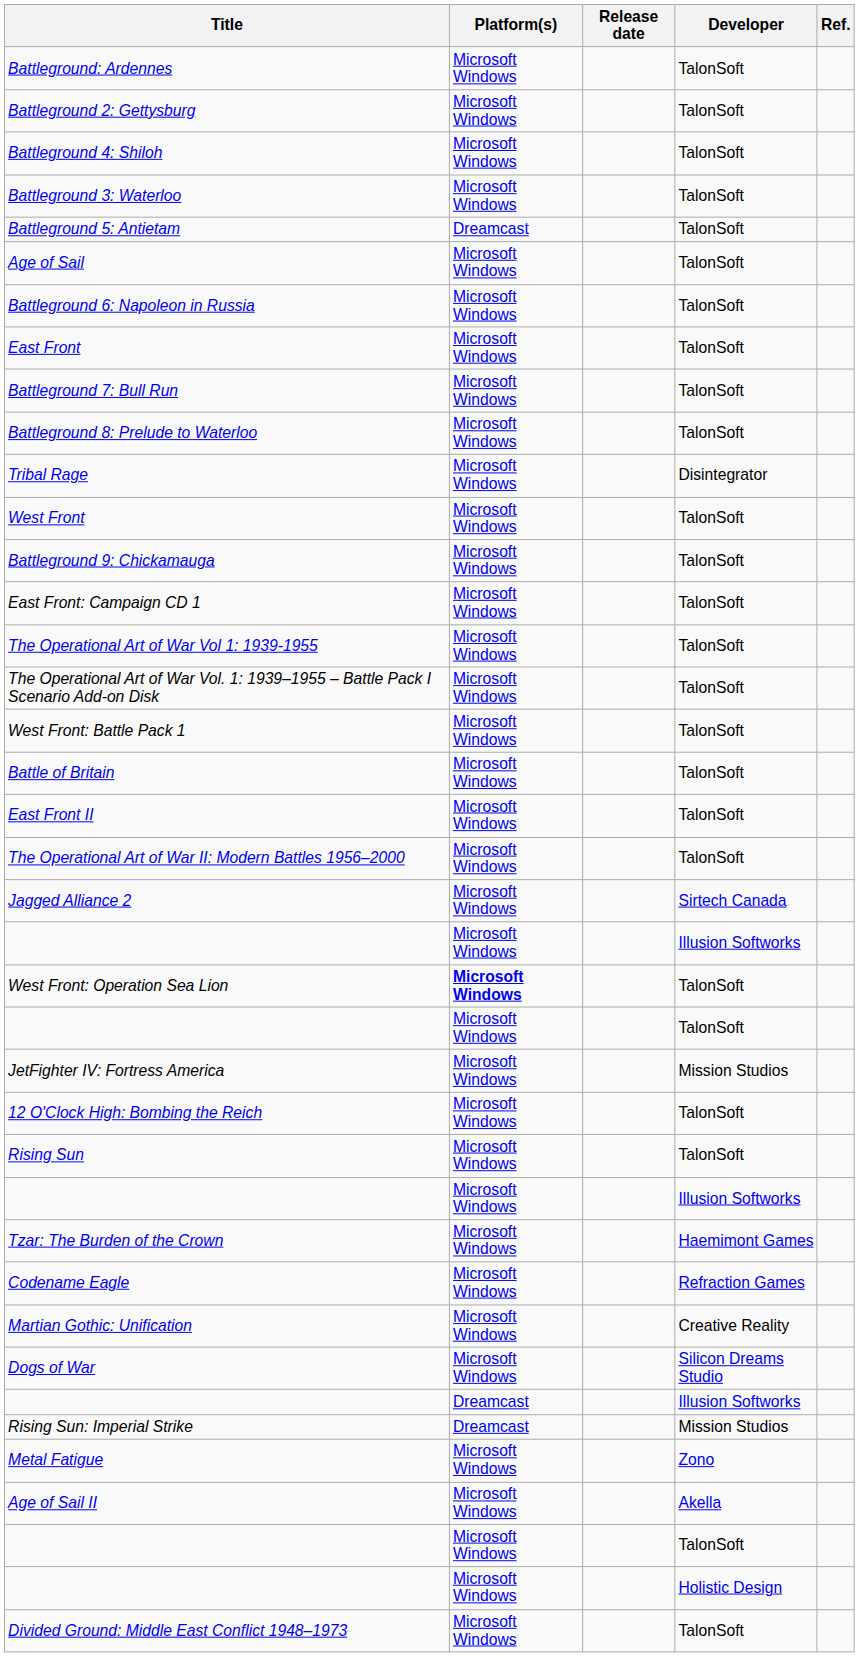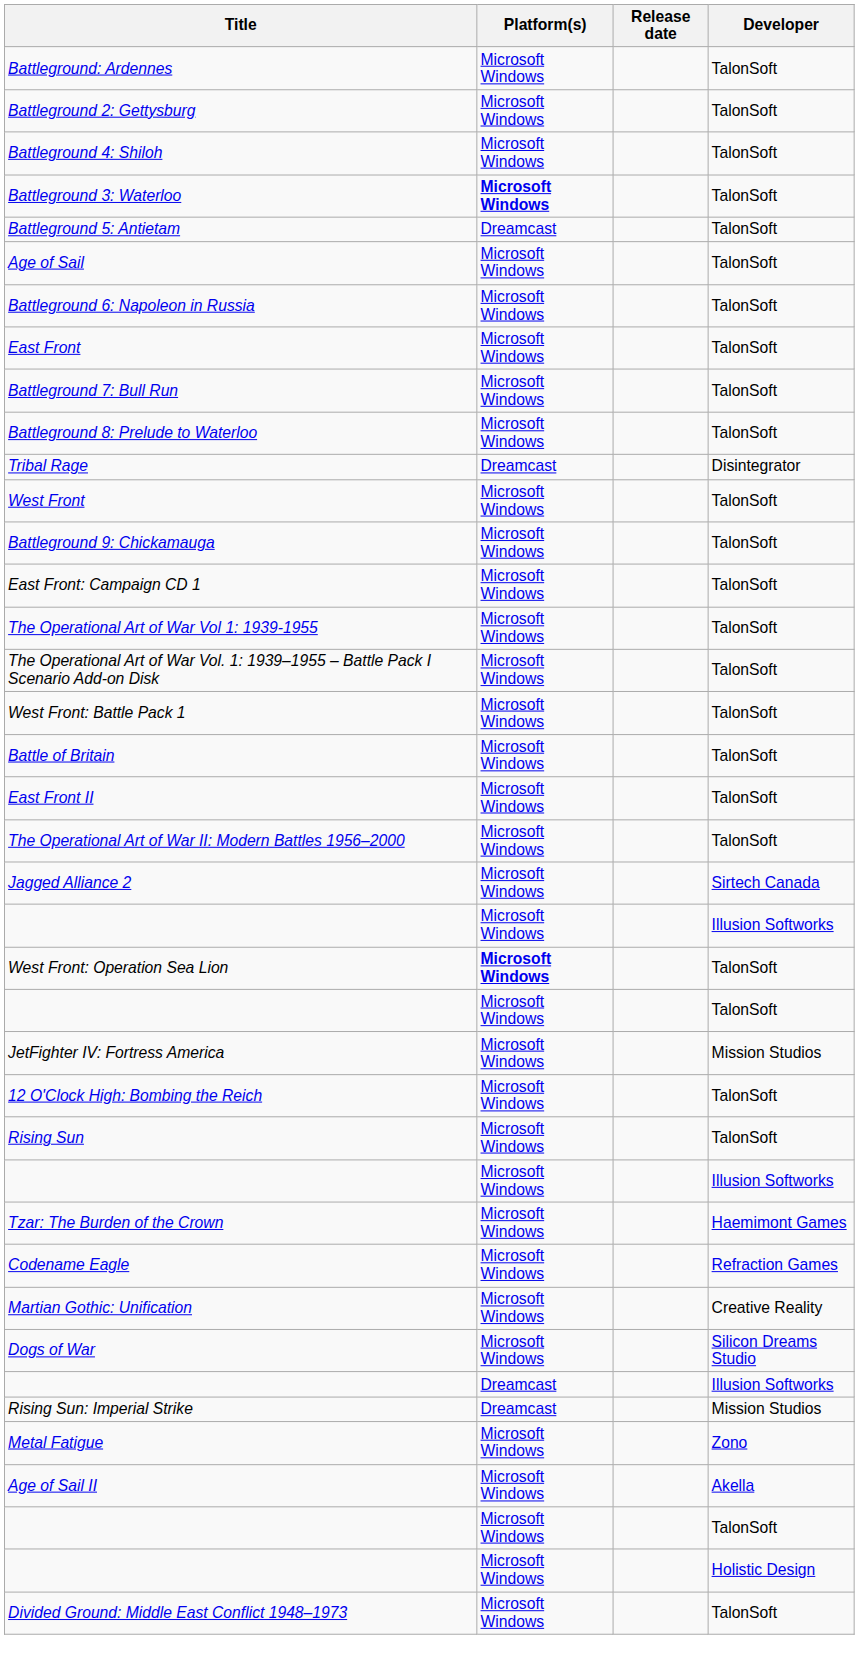 <table class="wikitable sortable">
 <tr>
 <th>Title</th>
 <th>Platform(s)</th>
 <th>Release date</th>
 <th>Developer</th>
-<th>Ref.</th>
 </tr>
 <tr>
 <td><em><a href='#'>Battleground: Ardennes</a></em></td>
 <td><a href='#'>Microsoft Windows</a></td>
 <td></td>
 <td>TalonSoft</td>
-<td></td>
 </tr>
 <tr>
 <td><em><a href='#'>Battleground 2: Gettysburg</a></em></td>
 <td><a href='#'>Microsoft Windows</a></td>
 <td></td>
 <td>TalonSoft</td>
-<td></td>
 </tr>
 <tr>
 <td><em><a href='#'>Battleground 4: Shiloh</a></em></td>
 <td><a href='#'>Microsoft Windows</a></td>
 <td></td>
 <td>TalonSoft</td>
-<td></td>
 </tr>
 <tr>
 <td><em><a href='#'>Battleground 3: Waterloo</a></em></td>
-<td><a href='#'>Microsoft Windows</a></td>
+<td><strong><a href='#'>Microsoft Windows</a></strong></td>
 <td></td>
 <td>TalonSoft</td>
-<td></td>
 </tr>
 <tr>
 <td><em><a href='#'>Battleground 5: Antietam</a></em></td>
 <td><a href='#'>Dreamcast</a></td>
 <td></td>
 <td>TalonSoft</td>
-<td></td>
 </tr>
 <tr>
 <td><em><a href='#'>Age of Sail</a></em></td>
 <td><a href='#'>Microsoft Windows</a></td>
 <td></td>
 <td>TalonSoft</td>
-<td></td>
 </tr>
 <tr>
 <td><em><a href='#'>Battleground 6: Napoleon in Russia</a></em></td>
 <td><a href='#'>Microsoft Windows</a></td>
 <td></td>
 <td>TalonSoft</td>
-<td></td>
 </tr>
 <tr>
 <td><em><a href='#'>East Front</a></em></td>
 <td><a href='#'>Microsoft Windows</a></td>
 <td></td>
 <td>TalonSoft</td>
-<td></td>
 </tr>
 <tr>
 <td><em><a href='#'>Battleground 7: Bull Run</a></em></td>
 <td><a href='#'>Microsoft Windows</a></td>
 <td></td>
 <td>TalonSoft</td>
-<td></td>
 </tr>
 <tr>
 <td><em><a href='#'>Battleground 8: Prelude to Waterloo</a></em></td>
 <td><a href='#'>Microsoft Windows</a></td>
 <td></td>
 <td>TalonSoft</td>
-<td></td>
 </tr>
 <tr>
 <td><em><a href='#'>Tribal Rage</a></em></td>
-<td><a href='#'>Microsoft Windows</a></td>
+<td><a href='#'>Dreamcast</a></td>
 <td></td>
 <td>Disintegrator</td>
-<td></td>
 </tr>
 <tr>
 <td><em><a href='#'>West Front</a></em></td>
 <td><a href='#'>Microsoft Windows</a></td>
 <td></td>
 <td>TalonSoft</td>
-<td></td>
 </tr>
 <tr>
 <td><em><a href='#'>Battleground 9: Chickamauga</a></em></td>
 <td><a href='#'>Microsoft Windows</a></td>
 <td></td>
 <td>TalonSoft</td>
-<td></td>
 </tr>
 <tr>
 <td><em>East Front: Campaign CD 1</em></td>
 <td><a href='#'>Microsoft Windows</a></td>
 <td></td>
 <td>TalonSoft</td>
-<td></td>
 </tr>
 <tr>
 <td><em><a href='#'>The Operational Art of War Vol 1: 1939-1955</a></em></td>
 <td><a href='#'>Microsoft Windows</a></td>
 <td></td>
 <td>TalonSoft</td>
-<td></td>
 </tr>
 <tr>
 <td><em>The Operational Art of War Vol. 1: 1939–1955 – Battle Pack I Scenario Add-on Disk</em></td>
 <td><a href='#'>Microsoft Windows</a></td>
 <td></td>
 <td>TalonSoft</td>
-<td></td>
 </tr>
 <tr>
 <td><em>West Front: Battle Pack 1</em></td>
 <td><a href='#'>Microsoft Windows</a></td>
 <td></td>
 <td>TalonSoft</td>
-<td></td>
 </tr>
 <tr>
 <td><em><a href='#'>Battle of Britain</a></em></td>
 <td><a href='#'>Microsoft Windows</a></td>
 <td></td>
 <td>TalonSoft</td>
-<td></td>
 </tr>
 <tr>
 <td><em><a href='#'>East Front II</a></em></td>
 <td><a href='#'>Microsoft Windows</a></td>
 <td></td>
 <td>TalonSoft</td>
-<td></td>
 </tr>
 <tr>
 <td><em><a href='#'>The Operational Art of War II: Modern Battles 1956–2000</a></em></td>
 <td><a href='#'>Microsoft Windows</a></td>
 <td></td>
 <td>TalonSoft</td>
-<td></td>
 </tr>
 <tr>
 <td><em><a href='#'>Jagged Alliance 2</a></em></td>
 <td><a href='#'>Microsoft Windows</a></td>
 <td></td>
 <td><a href='#'>Sirtech Canada</a></td>
-<td></td>
 </tr>
 <tr>
 <td><em></em></td>
 <td><a href='#'>Microsoft Windows</a></td>
 <td></td>
 <td><a href='#'>Illusion Softworks</a></td>
-<td></td>
 </tr>
 <tr>
 <td><em>West Front: Operation Sea Lion</em></td>
 <td><strong><a href='#'>Microsoft Windows</a></strong></td>
 <td></td>
 <td>TalonSoft</td>
-<td></td>
 </tr>
 <tr>
 <td><em></em></td>
 <td><a href='#'>Microsoft Windows</a></td>
 <td></td>
 <td>TalonSoft</td>
-<td></td>
 </tr>
 <tr>
 <td><em>JetFighter IV: Fortress America</em></td>
 <td><a href='#'>Microsoft Windows</a></td>
 <td></td>
 <td>Mission Studios</td>
-<td></td>
 </tr>
 <tr>
 <td><em><a href='#'>12 O'Clock High: Bombing the Reich</a></em></td>
 <td><a href='#'>Microsoft Windows</a></td>
 <td></td>
 <td>TalonSoft</td>
-<td></td>
 </tr>
 <tr>
 <td><em><a href='#'>Rising Sun</a></em></td>
 <td><a href='#'>Microsoft Windows</a></td>
 <td></td>
 <td>TalonSoft</td>
-<td></td>
 </tr>
 <tr>
 <td><em></em></td>
 <td><a href='#'>Microsoft Windows</a></td>
 <td></td>
 <td><a href='#'>Illusion Softworks</a></td>
-<td></td>
 </tr>
 <tr>
 <td><em><a href='#'>Tzar: The Burden of the Crown</a></em></td>
 <td><a href='#'>Microsoft Windows</a></td>
 <td></td>
 <td><a href='#'>Haemimont Games</a></td>
-<td></td>
 </tr>
 <tr>
 <td><em><a href='#'>Codename Eagle</a></em></td>
 <td><a href='#'>Microsoft Windows</a></td>
 <td></td>
 <td><a href='#'>Refraction Games</a></td>
-<td></td>
 </tr>
 <tr>
 <td><em><a href='#'>Martian Gothic: Unification</a></em></td>
 <td><a href='#'>Microsoft Windows</a></td>
 <td></td>
 <td>Creative Reality</td>
-<td></td>
 </tr>
 <tr>
 <td><em><a href='#'>Dogs of War</a></em></td>
 <td><a href='#'>Microsoft Windows</a></td>
 <td></td>
 <td><a href='#'>Silicon Dreams Studio</a></td>
-<td></td>
 </tr>
 <tr>
 <td><em></em></td>
 <td><a href='#'>Dreamcast</a></td>
 <td></td>
 <td><a href='#'>Illusion Softworks</a></td>
-<td></td>
 </tr>
 <tr>
 <td><em>Rising Sun: Imperial Strike</em></td>
 <td><a href='#'>Dreamcast</a></td>
 <td></td>
 <td>Mission Studios</td>
-<td></td>
 </tr>
 <tr>
 <td><em><a href='#'>Metal Fatigue</a></em></td>
 <td><a href='#'>Microsoft Windows</a></td>
 <td></td>
 <td><a href='#'>Zono</a></td>
-<td></td>
 </tr>
 <tr>
 <td><em><a href='#'>Age of Sail II</a></em></td>
 <td><a href='#'>Microsoft Windows</a></td>
 <td></td>
 <td><a href='#'>Akella</a></td>
-<td></td>
 </tr>
 <tr>
 <td><em></em></td>
 <td><a href='#'>Microsoft Windows</a></td>
 <td></td>
 <td>TalonSoft</td>
-<td></td>
 </tr>
 <tr>
 <td><em></em></td>
 <td><a href='#'>Microsoft Windows</a></td>
 <td></td>
 <td><a href='#'>Holistic Design</a></td>
-<td></td>
 </tr>
 <tr>
 <td><em><a href='#'>Divided Ground: Middle East Conflict 1948–1973</a></em></td>
 <td><a href='#'>Microsoft Windows</a></td>
 <td></td>
 <td>TalonSoft</td>
-<td></td>
 </tr>
 </table>
